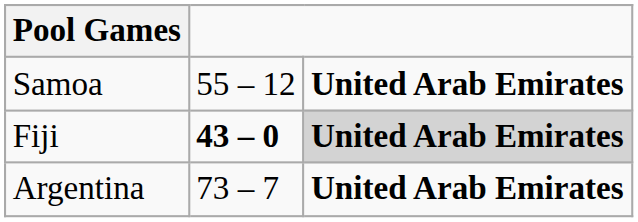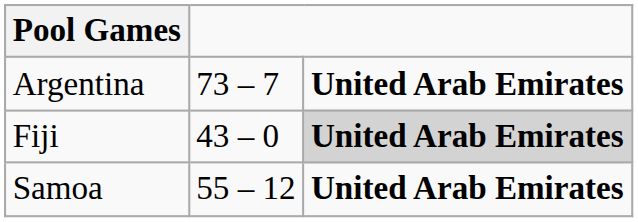 <table class=wikitable>
 <tr>
 <th>Pool Games</th>
+</tr>
+<tr>
+<td>Argentina</td>
+<td>73 – 7</td>
+<td><strong>United Arab Emirates</strong></td>
+</tr>
+<tr>
+<td>Fiji</td>
+<td>43 – 0</td>
+<td style="background: lightgrey;"><strong>United Arab Emirates</strong></td>
 </tr>
 <tr>
 <td>Samoa</td>
 <td>55 – 12</td>
 <td><strong>United Arab Emirates</strong></td>
 </tr>
-<tr>
-<td>Fiji</td>
-<td><strong>43 – 0</strong></td>
-<td style="background: lightgrey;"><strong>United Arab Emirates</strong></td>
-</tr>
-<tr>
-<td>Argentina</td>
-<td>73 – 7</td>
-<td><strong>United Arab Emirates</strong></td>
-</tr>
 </table>
